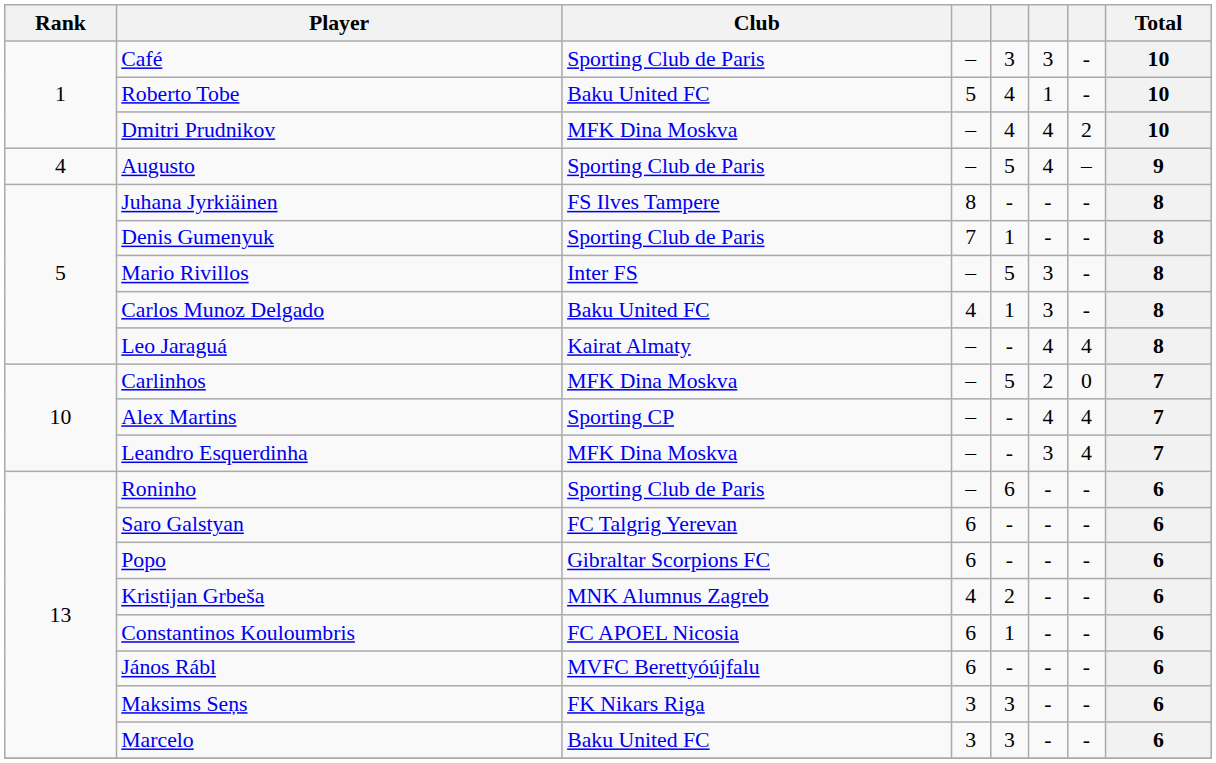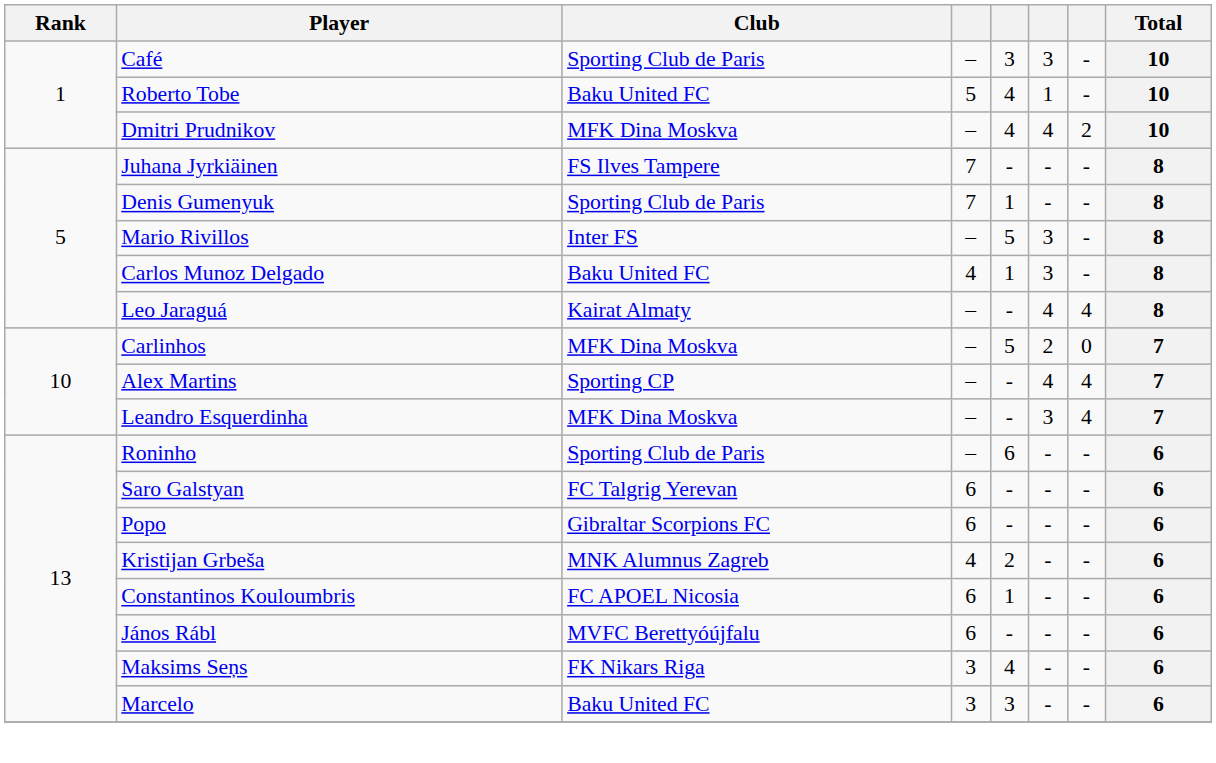 <table class="wikitable" style="text-align:center; font-size:90%;" width=800>
 <tr>
 <th>Rank</th>
 <th>Player</th>
 <th>Club</th>
 <th></th>
 <th></th>
 <th></th>
 <th></th>
 <th>Total</th>
 </tr>
 <tr>
 <td rowspan="3">1</td>
 <td align=left> <a href='#'>Café</a></td>
 <td align=left><a href='#'>Sporting Club de Paris</a></td>
 <td>–</td>
 <td>3</td>
 <td>3</td>
 <td>-</td>
 <th>10</th>
 </tr>
 <tr>
 <td align=left> <a href='#'>Roberto Tobe</a></td>
 <td align=left><a href='#'>Baku United FC</a></td>
 <td>5</td>
 <td>4</td>
 <td>1</td>
 <td>-</td>
 <th>10</th>
 </tr>
 <tr>
 <td align=left> <a href='#'>Dmitri Prudnikov</a></td>
 <td align=left><a href='#'>MFK Dina Moskva</a></td>
 <td>–</td>
 <td>4</td>
 <td>4</td>
 <td>2</td>
 <th>10</th>
 </tr>
 <tr>
-<td>4</td>
-<td align=left> <a href='#'>Augusto</a></td>
-<td align=left><a href='#'>Sporting Club de Paris</a></td>
-<td>–</td>
-<td>5</td>
-<td>4</td>
-<td>–</td>
-<th>9</th>
-</tr>
-<tr>
 <td rowspan="5">5</td>
 <td align=left> <a href='#'>Juhana Jyrkiäinen</a></td>
 <td align=left><a href='#'>FS Ilves Tampere</a></td>
-<td>8</td>
+<td>7</td>
 <td>-</td>
 <td>-</td>
 <td>-</td>
 <th>8</th>
 </tr>
 <tr>
 <td align=left> <a href='#'>Denis Gumenyuk</a></td>
 <td align=left><a href='#'>Sporting Club de Paris</a></td>
 <td>7</td>
 <td>1</td>
 <td>-</td>
 <td>-</td>
 <th>8</th>
 </tr>
 <tr>
 <td align=left> <a href='#'>Mario Rivillos</a></td>
 <td align=left><a href='#'>Inter FS</a></td>
 <td>–</td>
 <td>5</td>
 <td>3</td>
 <td>-</td>
 <th>8</th>
 </tr>
 <tr>
 <td align=left> <a href='#'>Carlos Munoz Delgado</a></td>
 <td align=left><a href='#'>Baku United FC</a></td>
 <td>4</td>
 <td>1</td>
 <td>3</td>
 <td>-</td>
 <th>8</th>
 </tr>
 <tr>
 <td align=left> <a href='#'>Leo Jaraguá</a></td>
 <td align=left><a href='#'>Kairat Almaty</a></td>
 <td>–</td>
 <td>-</td>
 <td>4</td>
 <td>4</td>
 <th>8</th>
 </tr>
 <tr>
 <td rowspan="3">10</td>
 <td align=left> <a href='#'>Carlinhos</a></td>
 <td align=left><a href='#'>MFK Dina Moskva</a></td>
 <td>–</td>
 <td>5</td>
 <td>2</td>
 <td>0</td>
 <th>7</th>
 </tr>
 <tr>
 <td align=left> <a href='#'>Alex Martins</a></td>
 <td align=left><a href='#'>Sporting CP</a></td>
 <td>–</td>
 <td>-</td>
 <td>4</td>
 <td>4</td>
 <th>7</th>
 </tr>
 <tr>
 <td align=left> <a href='#'>Leandro Esquerdinha</a></td>
 <td align=left><a href='#'>MFK Dina Moskva</a></td>
 <td>–</td>
 <td>-</td>
 <td>3</td>
 <td>4</td>
 <th>7</th>
 </tr>
 <tr>
 <td rowspan="8">13</td>
 <td align=left> <a href='#'>Roninho</a></td>
 <td align=left><a href='#'>Sporting Club de Paris</a></td>
 <td>–</td>
 <td>6</td>
 <td>-</td>
 <td>-</td>
 <th>6</th>
 </tr>
 <tr>
 <td align=left> <a href='#'>Saro Galstyan</a></td>
 <td align=left><a href='#'>FC Talgrig Yerevan</a></td>
 <td>6</td>
 <td>-</td>
 <td>-</td>
 <td>-</td>
 <th>6</th>
 </tr>
 <tr>
 <td align=left> <a href='#'>Popo</a></td>
 <td align=left><a href='#'>Gibraltar Scorpions FC</a></td>
 <td>6</td>
 <td>-</td>
 <td>-</td>
 <td>-</td>
 <th>6</th>
 </tr>
 <tr>
 <td align=left> <a href='#'>Kristijan Grbeša</a></td>
 <td align=left><a href='#'>MNK Alumnus Zagreb</a></td>
 <td>4</td>
 <td>2</td>
 <td>-</td>
 <td>-</td>
 <th>6</th>
 </tr>
 <tr>
 <td align=left> <a href='#'>Constantinos Kouloumbris</a></td>
 <td align=left><a href='#'>FC APOEL Nicosia</a></td>
 <td>6</td>
 <td>1</td>
 <td>-</td>
 <td>-</td>
 <th>6</th>
 </tr>
 <tr>
 <td align=left> <a href='#'>János Rábl</a></td>
 <td align=left><a href='#'>MVFC Berettyóújfalu</a></td>
 <td>6</td>
 <td>-</td>
 <td>-</td>
 <td>-</td>
 <th>6</th>
 </tr>
 <tr>
 <td align=left> <a href='#'>Maksims Seņs</a></td>
 <td align=left><a href='#'>FK Nikars Riga</a></td>
 <td>3</td>
-<td>3</td>
+<td>4</td>
 <td>-</td>
 <td>-</td>
 <th>6</th>
 </tr>
 <tr>
 <td align=left> <a href='#'>Marcelo</a></td>
 <td align=left><a href='#'>Baku United FC</a></td>
 <td>3</td>
 <td>3</td>
 <td>-</td>
 <td>-</td>
 <th>6</th>
 </tr>
 <tr>
 </tr>
 </table>
